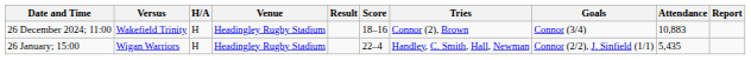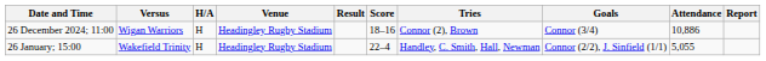 <table class="wikitable defaultleft col3center col6center col9right" style="font-size:85%;">
 <tr>
 <th>Date and Time</th>
 <th>Versus</th>
 <th>H/A</th>
 <th>Venue</th>
 <th>Result</th>
 <th>Score</th>
 <th>Tries</th>
 <th>Goals</th>
 <th>Attendance</th>
 <th>Report</th>
 </tr>
 <tr>
 <td>26 December 2024; 11:00</td>
-<td> <a href='#'>Wakefield Trinity</a></td>
+<td> <a href='#'>Wigan Warriors</a></td>
 <td>H</td>
 <td><a href='#'>Headingley Rugby Stadium</a></td>
 <td></td>
 <td>18–16</td>
 <td><a href='#'>Connor</a> (2), <a href='#'>Brown</a></td>
 <td><a href='#'>Connor</a> (3/4)</td>
-<td>10,883</td>
+<td>10,886</td>
 <td></td>
 </tr>
 <tr>
 <td>26 January; 15:00</td>
-<td> <a href='#'>Wigan Warriors</a></td>
+<td> <a href='#'>Wakefield Trinity</a></td>
 <td>H</td>
 <td><a href='#'>Headingley Rugby Stadium</a></td>
 <td></td>
 <td>22–4</td>
 <td><a href='#'>Handley</a>, <a href='#'>C. Smith</a>, <a href='#'>Hall</a>, <a href='#'>Newman</a></td>
 <td><a href='#'>Connor</a> (2/2), <a href='#'>J. Sinfield</a> (1/1)</td>
-<td>5,435</td>
+<td>5,055</td>
 <td></td>
 </tr>
 </table>
